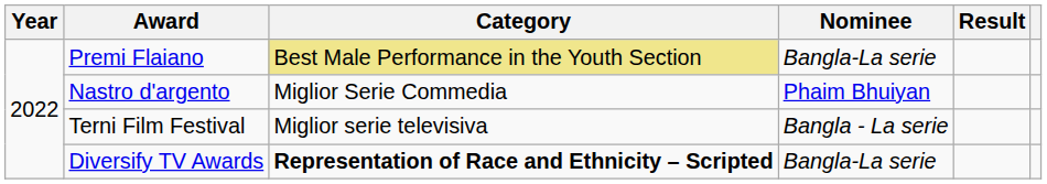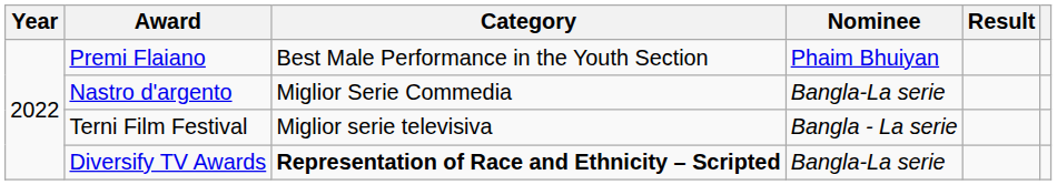 <table class="wikitable sortable">
 <tr>
 <th>Year</th>
 <th>Award</th>
 <th>Category</th>
 <th>Nominee</th>
 <th>Result</th>
 <th class="unsortable"></th>
 </tr>
 <tr>
 <td rowspan="4">2022</td>
 <td><a href='#'>Premi Flaiano</a></td>
-<td style="background: khaki;">Best Male Performance in the Youth Section</td>
-<td><em>Bangla-La serie</em></td>
+<td>Best Male Performance in the Youth Section</td>
+<td><a href='#'>Phaim Bhuiyan</a></td>
 <td></td>
 <td style="text-align: center;"></td>
 </tr>
 <tr>
 <td><a href='#'>Nastro d'argento</a></td>
 <td>Miglior Serie Commedia</td>
-<td><a href='#'>Phaim Bhuiyan</a></td>
+<td><em>Bangla-La serie</em></td>
 <td></td>
 <td style="text-align: center;"></td>
 </tr>
 <tr>
 <td>Terni Film Festival</td>
 <td>Miglior serie televisiva</td>
 <td><em>Bangla - La serie</em></td>
 <td></td>
 <td style="text-align: center;"></td>
 </tr>
 <tr>
 <td><a href='#'>Diversify TV Awards</a></td>
 <td><strong>Representation of Race and Ethnicity – Scripted</strong></td>
 <td><em>Bangla-La serie</em></td>
 <td></td>
 <td style="text-align: center;"></td>
 </tr>
 </table>
